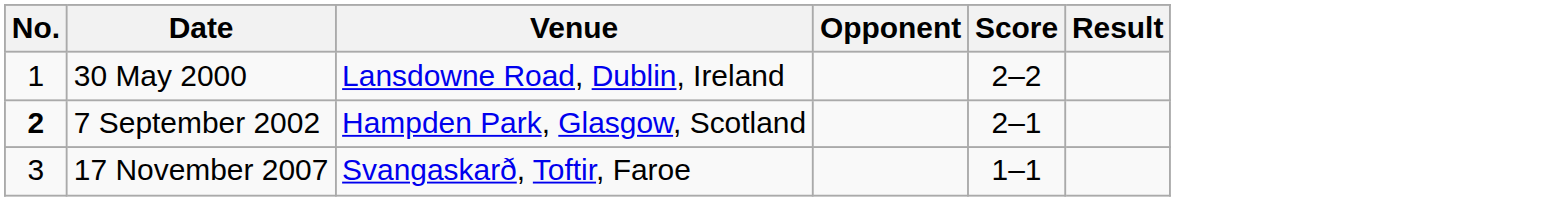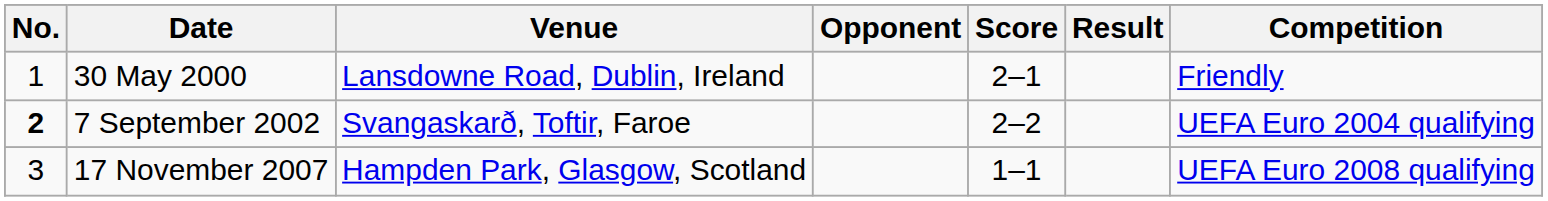 <table class="wikitable sortable">
 <tr>
 <th scope="col">No.</th>
 <th scope="col">Date</th>
 <th scope="col">Venue</th>
 <th scope="col">Opponent</th>
 <th scope="col">Score</th>
 <th scope="col">Result</th>
+<th scope="col">Competition</th>
 </tr>
 <tr>
 <td style="text-align:center">1</td>
 <td>30 May 2000</td>
 <td><a href='#'>Lansdowne Road</a>, <a href='#'>Dublin</a>, Ireland</td>
 <td></td>
-<td style="text-align:center">2–2</td>
+<td style="text-align:center">2–1</td>
 <td style="text-align:center"></td>
+<td><a href='#'>Friendly</a></td>
 </tr>
 <tr>
 <td style="text-align:center"><strong>2</strong></td>
 <td>7 September 2002</td>
-<td><a href='#'>Hampden Park</a>, <a href='#'>Glasgow</a>, Scotland</td>
+<td><a href='#'>Svangaskarð</a>, <a href='#'>Toftir</a>, Faroe</td>
 <td></td>
-<td style="text-align:center">2–1</td>
+<td style="text-align:center">2–2</td>
 <td style="text-align:center"></td>
+<td><a href='#'>UEFA Euro 2004 qualifying</a></td>
 </tr>
 <tr>
 <td style="text-align:center">3</td>
 <td>17 November 2007</td>
-<td><a href='#'>Svangaskarð</a>, <a href='#'>Toftir</a>, Faroe</td>
+<td><a href='#'>Hampden Park</a>, <a href='#'>Glasgow</a>, Scotland</td>
 <td></td>
 <td style="text-align:center">1–1</td>
 <td style="text-align:center"></td>
+<td><a href='#'>UEFA Euro 2008 qualifying</a></td>
 </tr>
 </table>
